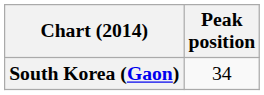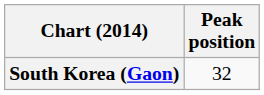 <table class="wikitable plainrowheaders" style="text-align:center">
 <tr>
 <th scope="col">Chart (2014)</th>
 <th scope="col">Peak<br>position</th>
 </tr>
 <tr>
 <th scope="row">South Korea (<a href='#'>Gaon</a>)</th>
-<td>34</td>
+<td>32</td>
 </tr>
 </table>
